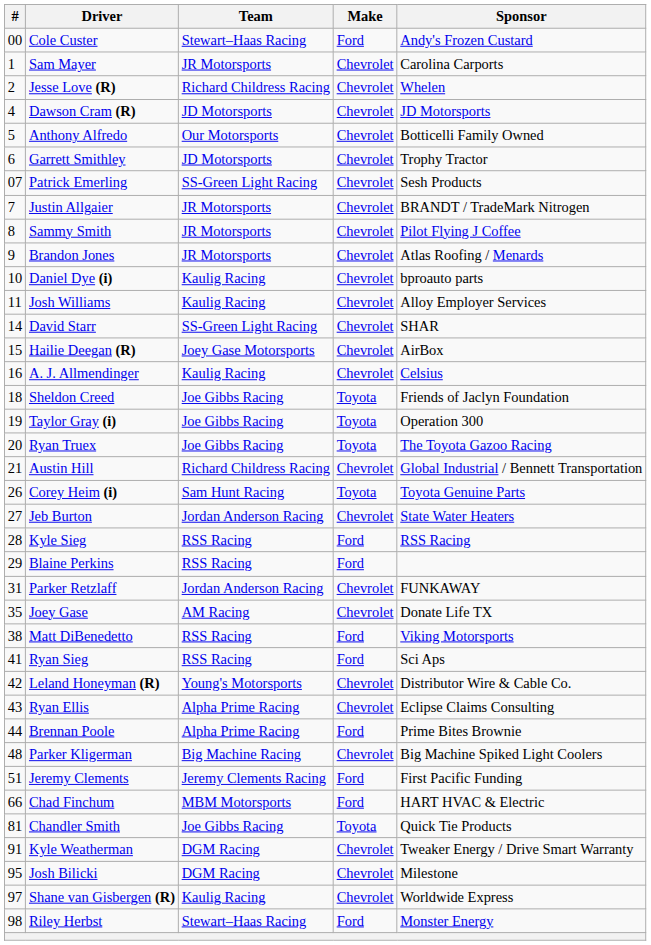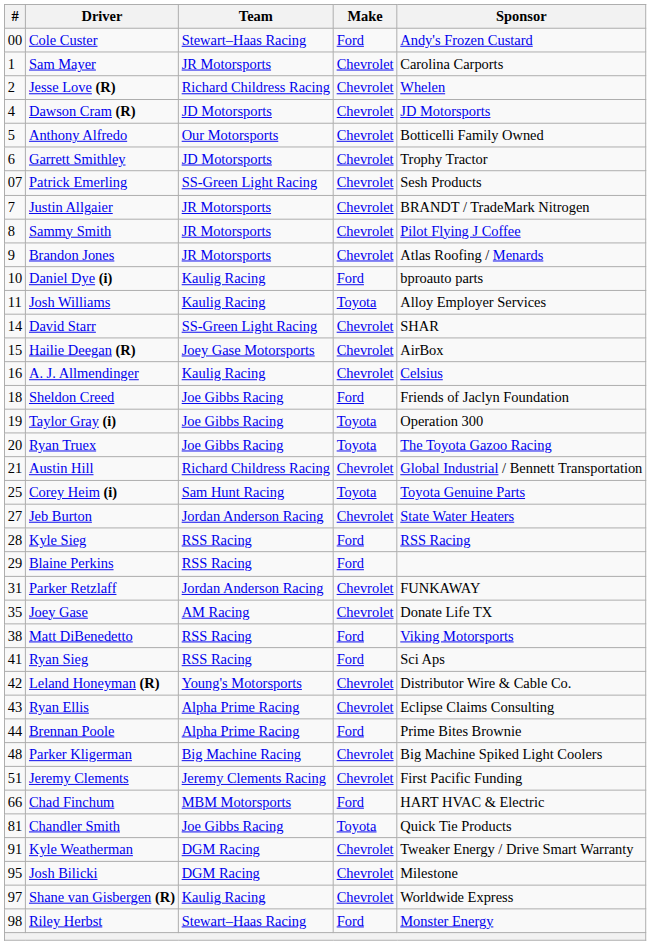 <table class="wikitable" style="font-size: 95%;">
 <tr>
 <th>#</th>
 <th>Driver</th>
 <th>Team</th>
 <th>Make</th>
 <th>Sponsor</th>
 </tr>
 <tr>
 <td>00</td>
 <td><a href='#'>Cole Custer</a></td>
 <td><a href='#'>Stewart–Haas Racing</a></td>
 <td><a href='#'>Ford</a></td>
 <td><a href='#'>Andy's Frozen Custard</a></td>
 </tr>
 <tr>
 <td>1</td>
 <td><a href='#'>Sam Mayer</a></td>
 <td><a href='#'>JR Motorsports</a></td>
 <td><a href='#'>Chevrolet</a></td>
 <td>Carolina Carports</td>
 </tr>
 <tr>
 <td>2</td>
 <td><a href='#'>Jesse Love</a> <strong>(R)</strong></td>
 <td><a href='#'>Richard Childress Racing</a></td>
 <td><a href='#'>Chevrolet</a></td>
 <td><a href='#'>Whelen</a></td>
 </tr>
 <tr>
 <td>4</td>
 <td><a href='#'>Dawson Cram</a> <strong>(R)</strong></td>
 <td><a href='#'>JD Motorsports</a></td>
 <td><a href='#'>Chevrolet</a></td>
 <td><a href='#'>JD Motorsports</a></td>
 </tr>
 <tr>
 <td>5</td>
 <td><a href='#'>Anthony Alfredo</a></td>
 <td><a href='#'>Our Motorsports</a></td>
 <td><a href='#'>Chevrolet</a></td>
 <td>Botticelli Family Owned</td>
 </tr>
 <tr>
 <td>6</td>
 <td><a href='#'>Garrett Smithley</a></td>
 <td><a href='#'>JD Motorsports</a></td>
 <td><a href='#'>Chevrolet</a></td>
 <td>Trophy Tractor</td>
 </tr>
 <tr>
 <td>07</td>
 <td><a href='#'>Patrick Emerling</a></td>
 <td><a href='#'>SS-Green Light Racing</a></td>
 <td><a href='#'>Chevrolet</a></td>
 <td>Sesh Products</td>
 </tr>
 <tr>
 <td>7</td>
 <td><a href='#'>Justin Allgaier</a></td>
 <td><a href='#'>JR Motorsports</a></td>
 <td><a href='#'>Chevrolet</a></td>
 <td>BRANDT / TradeMark Nitrogen</td>
 </tr>
 <tr>
 <td>8</td>
 <td><a href='#'>Sammy Smith</a></td>
 <td><a href='#'>JR Motorsports</a></td>
 <td><a href='#'>Chevrolet</a></td>
 <td><a href='#'>Pilot Flying J Coffee</a></td>
 </tr>
 <tr>
 <td>9</td>
 <td><a href='#'>Brandon Jones</a></td>
 <td><a href='#'>JR Motorsports</a></td>
 <td><a href='#'>Chevrolet</a></td>
 <td>Atlas Roofing / <a href='#'>Menards</a></td>
 </tr>
 <tr>
 <td>10</td>
 <td><a href='#'>Daniel Dye</a> <strong>(i)</strong></td>
 <td><a href='#'>Kaulig Racing</a></td>
-<td><a href='#'>Chevrolet</a></td>
+<td><a href='#'>Ford</a></td>
 <td>bproauto parts</td>
 </tr>
 <tr>
 <td>11</td>
 <td><a href='#'>Josh Williams</a></td>
 <td><a href='#'>Kaulig Racing</a></td>
-<td><a href='#'>Chevrolet</a></td>
+<td><a href='#'>Toyota</a></td>
 <td>Alloy Employer Services</td>
 </tr>
 <tr>
 <td>14</td>
 <td><a href='#'>David Starr</a></td>
 <td><a href='#'>SS-Green Light Racing</a></td>
 <td><a href='#'>Chevrolet</a></td>
 <td>SHAR</td>
 </tr>
 <tr>
 <td>15</td>
 <td><a href='#'>Hailie Deegan</a> <strong>(R)</strong></td>
 <td><a href='#'>Joey Gase Motorsports</a></td>
 <td><a href='#'>Chevrolet</a></td>
 <td>AirBox</td>
 </tr>
 <tr>
 <td>16</td>
 <td><a href='#'>A. J. Allmendinger</a></td>
 <td><a href='#'>Kaulig Racing</a></td>
 <td><a href='#'>Chevrolet</a></td>
 <td><a href='#'>Celsius</a></td>
 </tr>
 <tr>
 <td>18</td>
 <td><a href='#'>Sheldon Creed</a></td>
 <td><a href='#'>Joe Gibbs Racing</a></td>
-<td><a href='#'>Toyota</a></td>
+<td><a href='#'>Ford</a></td>
 <td>Friends of Jaclyn Foundation</td>
 </tr>
 <tr>
 <td>19</td>
 <td><a href='#'>Taylor Gray</a> <strong>(i)</strong></td>
 <td><a href='#'>Joe Gibbs Racing</a></td>
 <td><a href='#'>Toyota</a></td>
 <td>Operation 300</td>
 </tr>
 <tr>
 <td>20</td>
 <td><a href='#'>Ryan Truex</a></td>
 <td><a href='#'>Joe Gibbs Racing</a></td>
 <td><a href='#'>Toyota</a></td>
 <td><a href='#'>The Toyota Gazoo Racing</a></td>
 </tr>
 <tr>
 <td>21</td>
 <td><a href='#'>Austin Hill</a></td>
 <td><a href='#'>Richard Childress Racing</a></td>
 <td><a href='#'>Chevrolet</a></td>
 <td><a href='#'>Global Industrial</a> / Bennett Transportation</td>
 </tr>
 <tr>
-<td>26</td>
+<td>25</td>
 <td><a href='#'>Corey Heim</a> <strong>(i)</strong></td>
 <td><a href='#'>Sam Hunt Racing</a></td>
 <td><a href='#'>Toyota</a></td>
 <td><a href='#'>Toyota Genuine Parts</a></td>
 </tr>
 <tr>
 <td>27</td>
 <td><a href='#'>Jeb Burton</a></td>
 <td><a href='#'>Jordan Anderson Racing</a></td>
 <td><a href='#'>Chevrolet</a></td>
 <td><a href='#'>State Water Heaters</a></td>
 </tr>
 <tr>
 <td>28</td>
 <td><a href='#'>Kyle Sieg</a></td>
 <td><a href='#'>RSS Racing</a></td>
 <td><a href='#'>Ford</a></td>
 <td><a href='#'>RSS Racing</a></td>
 </tr>
 <tr>
 <td>29</td>
 <td><a href='#'>Blaine Perkins</a></td>
 <td><a href='#'>RSS Racing</a></td>
 <td><a href='#'>Ford</a></td>
 <td></td>
 </tr>
 <tr>
 <td>31</td>
 <td><a href='#'>Parker Retzlaff</a></td>
 <td><a href='#'>Jordan Anderson Racing</a></td>
 <td><a href='#'>Chevrolet</a></td>
 <td>FUNKAWAY</td>
 </tr>
 <tr>
 <td>35</td>
 <td><a href='#'>Joey Gase</a></td>
 <td><a href='#'>AM Racing</a></td>
 <td><a href='#'>Chevrolet</a></td>
 <td>Donate Life TX</td>
 </tr>
 <tr>
 <td>38</td>
 <td><a href='#'>Matt DiBenedetto</a></td>
 <td><a href='#'>RSS Racing</a></td>
 <td><a href='#'>Ford</a></td>
 <td><a href='#'>Viking Motorsports</a></td>
 </tr>
 <tr>
 <td>41</td>
 <td><a href='#'>Ryan Sieg</a></td>
 <td><a href='#'>RSS Racing</a></td>
 <td><a href='#'>Ford</a></td>
 <td>Sci Aps</td>
 </tr>
 <tr>
 <td>42</td>
 <td><a href='#'>Leland Honeyman</a> <strong>(R)</strong></td>
 <td><a href='#'>Young's Motorsports</a></td>
 <td><a href='#'>Chevrolet</a></td>
 <td>Distributor Wire & Cable Co.</td>
 </tr>
 <tr>
 <td>43</td>
 <td><a href='#'>Ryan Ellis</a></td>
 <td><a href='#'>Alpha Prime Racing</a></td>
 <td><a href='#'>Chevrolet</a></td>
 <td>Eclipse Claims Consulting</td>
 </tr>
 <tr>
 <td>44</td>
 <td><a href='#'>Brennan Poole</a></td>
 <td><a href='#'>Alpha Prime Racing</a></td>
 <td><a href='#'>Ford</a></td>
 <td>Prime Bites Brownie</td>
 </tr>
 <tr>
 <td>48</td>
 <td><a href='#'>Parker Kligerman</a></td>
 <td><a href='#'>Big Machine Racing</a></td>
 <td><a href='#'>Chevrolet</a></td>
 <td nowrap>Big Machine Spiked Light Coolers</td>
 </tr>
 <tr>
 <td>51</td>
 <td><a href='#'>Jeremy Clements</a></td>
 <td nowrap><a href='#'>Jeremy Clements Racing</a></td>
-<td><a href='#'>Ford</a></td>
+<td><a href='#'>Chevrolet</a></td>
 <td>First Pacific Funding</td>
 </tr>
 <tr>
 <td>66</td>
 <td><a href='#'>Chad Finchum</a></td>
 <td><a href='#'>MBM Motorsports</a></td>
 <td><a href='#'>Ford</a></td>
 <td>HART HVAC & Electric</td>
 </tr>
 <tr>
 <td>81</td>
 <td><a href='#'>Chandler Smith</a></td>
 <td><a href='#'>Joe Gibbs Racing</a></td>
 <td><a href='#'>Toyota</a></td>
 <td>Quick Tie Products</td>
 </tr>
 <tr>
 <td>91</td>
 <td><a href='#'>Kyle Weatherman</a></td>
 <td><a href='#'>DGM Racing</a></td>
 <td><a href='#'>Chevrolet</a></td>
 <td>Tweaker Energy / Drive Smart Warranty</td>
 </tr>
 <tr>
 <td>95</td>
 <td><a href='#'>Josh Bilicki</a></td>
 <td><a href='#'>DGM Racing</a></td>
 <td><a href='#'>Chevrolet</a></td>
 <td>Milestone</td>
 </tr>
 <tr>
 <td>97</td>
 <td nowrap><a href='#'>Shane van Gisbergen</a> <strong>(R)</strong></td>
 <td><a href='#'>Kaulig Racing</a></td>
 <td><a href='#'>Chevrolet</a></td>
 <td>Worldwide Express</td>
 </tr>
 <tr>
 <td>98</td>
 <td><a href='#'>Riley Herbst</a></td>
 <td><a href='#'>Stewart–Haas Racing</a></td>
 <td><a href='#'>Ford</a></td>
 <td><a href='#'>Monster Energy</a></td>
 </tr>
 <tr>
 <th colspan="5"></th>
 </tr>
 </table>
